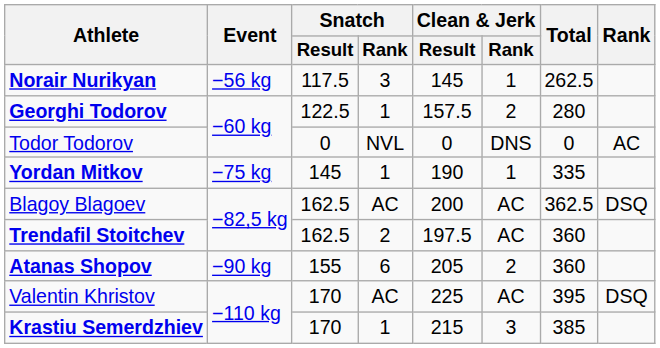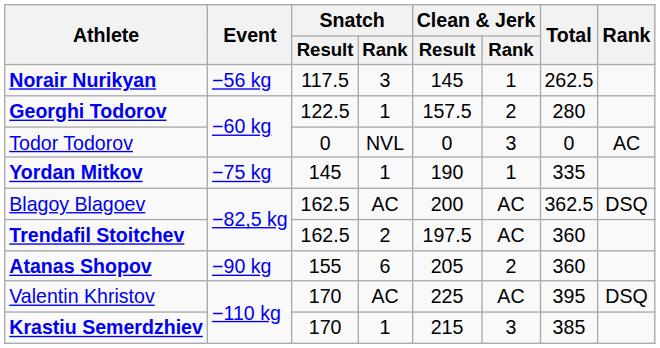 <table class="wikitable" style="font-size:90%; text-align:center;">
 <tr>
 <th rowspan="2">Athlete</th>
 <th rowspan="2">Event</th>
 <th colspan="2">Snatch</th>
 <th colspan="2">Clean & Jerk</th>
 <th rowspan="2">Total</th>
 <th rowspan="2">Rank</th>
 </tr>
 <tr style="font-size:95%">
 <th>Result</th>
 <th>Rank</th>
 <th>Result</th>
 <th>Rank</th>
 </tr>
 <tr>
 <td align=left><strong><a href='#'>Norair Nurikyan</a></strong></td>
 <td align=left><a href='#'>−56 kg</a></td>
 <td>117.5</td>
 <td>3</td>
 <td>145</td>
 <td>1</td>
 <td>262.5</td>
 <td></td>
 </tr>
 <tr>
 <td align=left><strong><a href='#'>Georghi Todorov</a></strong></td>
 <td align=left rowspan=2><a href='#'>−60 kg</a></td>
 <td>122.5</td>
 <td>1</td>
 <td>157.5</td>
 <td>2</td>
 <td>280</td>
 <td></td>
 </tr>
 <tr>
 <td align=left><a href='#'>Todor Todorov</a></td>
 <td>0</td>
 <td>NVL</td>
 <td>0</td>
-<td>DNS</td>
+<td>3</td>
 <td>0</td>
 <td>AC</td>
 </tr>
 <tr>
 <td align=left><strong><a href='#'>Yordan Mitkov</a></strong></td>
 <td align=left rowspan=1><a href='#'>−75 kg</a></td>
 <td>145</td>
 <td>1</td>
 <td>190</td>
 <td>1</td>
 <td>335</td>
 <td></td>
 </tr>
 <tr>
 <td align=left><a href='#'>Blagoy Blagoev</a></td>
 <td align=left rowspan=2><a href='#'>−82,5 kg</a></td>
 <td>162.5</td>
 <td>AC</td>
 <td>200</td>
 <td>AC</td>
 <td>362.5</td>
 <td>DSQ</td>
 </tr>
 <tr>
 <td align=left><strong><a href='#'>Trendafil Stoitchev</a></strong></td>
 <td>162.5</td>
 <td>2</td>
 <td>197.5</td>
 <td>AC</td>
 <td>360</td>
 <td></td>
 </tr>
 <tr>
 <td align=left><strong><a href='#'>Atanas Shopov</a></strong></td>
 <td align=left><a href='#'>−90 kg</a></td>
 <td>155</td>
 <td>6</td>
 <td>205</td>
 <td>2</td>
 <td>360</td>
 <td></td>
 </tr>
 <tr>
 <td align=left><a href='#'>Valentin Khristov</a></td>
 <td align=left rowspan=2><a href='#'>−110 kg</a></td>
 <td>170</td>
 <td>AC</td>
 <td>225</td>
 <td>AC</td>
 <td>395</td>
 <td>DSQ</td>
 </tr>
 <tr>
 <td align=left><strong><a href='#'>Krastiu Semerdzhiev</a></strong></td>
 <td>170</td>
 <td>1</td>
 <td>215</td>
 <td>3</td>
 <td>385</td>
 <td></td>
 </tr>
 </table>
